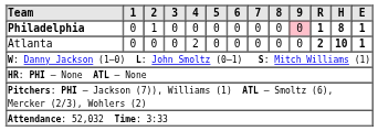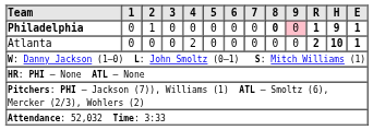 <table border=1 cellspacing=0 width=450 style="margin-left:3em;">
 <tr style="text-align:center; background-color:#e6e6e6;">
 <th align=left width=28%>Team</th>
 <th width=5%>1</th>
 <th width=5%>2</th>
 <th width=5%>3</th>
 <th width=5%>4</th>
 <th width=5%>5</th>
 <th width=5%>6</th>
 <th width=5%>7</th>
 <th width=5%>8</th>
 <th width=5%>9</th>
 <th width=5%>R</th>
 <th width=5%>H</th>
 <th width=5%>E</th>
 </tr>
 <tr style="text-align:center;">
 <td align=left><strong>Philadelphia</strong></td>
 <td>0</td>
 <td>1</td>
 <td>0</td>
 <td>0</td>
 <td>0</td>
 <td>0</td>
 <td>0</td>
-<td>0</td>
+<td><strong>0</strong></td>
 <td style="background: pink;">0</td>
 <td><strong>1</strong></td>
-<td><strong>8</strong></td>
+<td><strong>9</strong></td>
 <td><strong>1</strong></td>
 </tr>
 <tr style="text-align:center;">
 <td align=left>Atlanta</td>
 <td>0</td>
 <td>0</td>
 <td>0</td>
 <td>2</td>
 <td>0</td>
 <td>0</td>
 <td>0</td>
 <td>0</td>
 <td>0</td>
 <td><strong>2</strong></td>
 <td><strong>10</strong></td>
 <td><strong>1</strong></td>
 </tr>
 <tr style="text-align:left;">
 <td colspan=13><small><strong>W</strong>: <a href='#'>Danny Jackson</a> (1–0)  <strong>L</strong>: <a href='#'>John Smoltz</a> (0–1)   <strong>S</strong>: <a href='#'>Mitch Williams</a> (1)</small></td>
 </tr>
 <tr style="text-align:left;">
 <td colspan=13><small><strong>HR</strong>: <strong>PHI</strong> – None  <strong>ATL</strong> – None</small></td>
 </tr>
 <tr style="text-align:left;">
 <td colspan=13><small><strong>Pitchers</strong>: <strong>PHI</strong> – Jackson (7)), Williams (1)  <strong>ATL</strong> – Smoltz (6), Mercker (2/3), Wohlers (2)</small></td>
 </tr>
 <tr style="text-align:left;">
 <td colspan=13><small><strong>Attendance</strong>: 52,032  <strong>Time</strong>: 3:33</small></td>
 </tr>
 </table>
